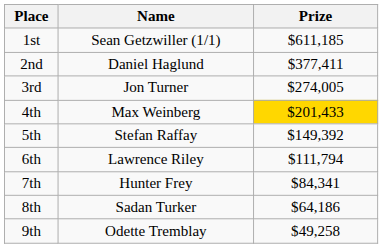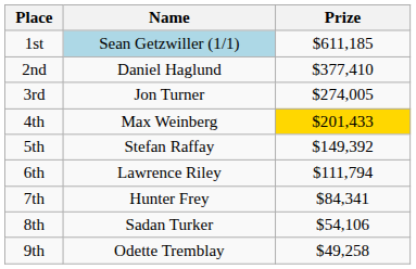 <table class="wikitable">
 <tr>
 <th width="50">Place</th>
 <th width="200">Name</th>
 <th width="125">Prize</th>
 </tr>
 <tr>
 <td align = "center">1st</td>
-<td align = "center">Sean Getzwiller (1/1)</td>
+<td align = "center" style="background: lightblue;">Sean Getzwiller (1/1)</td>
 <td align = "center">$611,185</td>
 </tr>
 <tr>
 <td align = "center">2nd</td>
 <td align = "center">Daniel Haglund</td>
-<td align = "center">$377,411</td>
+<td align = "center">$377,410</td>
 </tr>
 <tr>
 <td align = "center">3rd</td>
 <td align = "center">Jon Turner</td>
 <td align = "center">$274,005</td>
 </tr>
 <tr>
 <td align = "center">4th</td>
 <td align = "center">Max Weinberg</td>
 <td align = "center" style="background: gold;">$201,433</td>
 </tr>
 <tr>
 <td align = "center">5th</td>
 <td align = "center">Stefan Raffay</td>
 <td align = "center">$149,392</td>
 </tr>
 <tr>
 <td align = "center">6th</td>
 <td align = "center">Lawrence Riley</td>
 <td align = "center">$111,794</td>
 </tr>
 <tr>
 <td align = "center">7th</td>
 <td align = "center">Hunter Frey</td>
 <td align = "center">$84,341</td>
 </tr>
 <tr>
 <td align = "center">8th</td>
 <td align = "center">Sadan Turker</td>
-<td align = "center">$64,186</td>
+<td align = "center">$54,106</td>
 </tr>
 <tr>
 <td align = "center">9th</td>
 <td align = "center">Odette Tremblay</td>
 <td align = "center">$49,258</td>
 </tr>
 </table>
